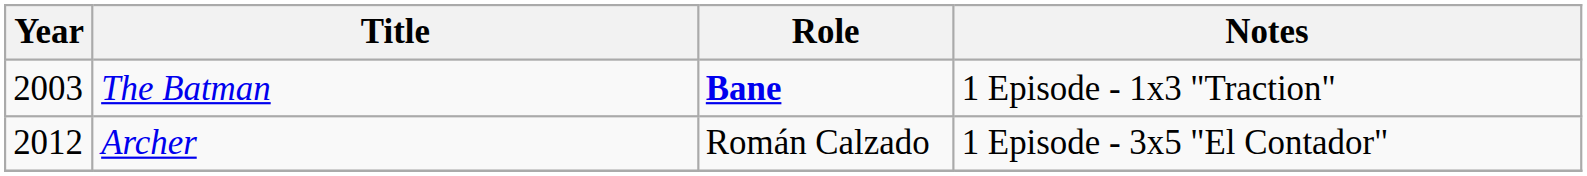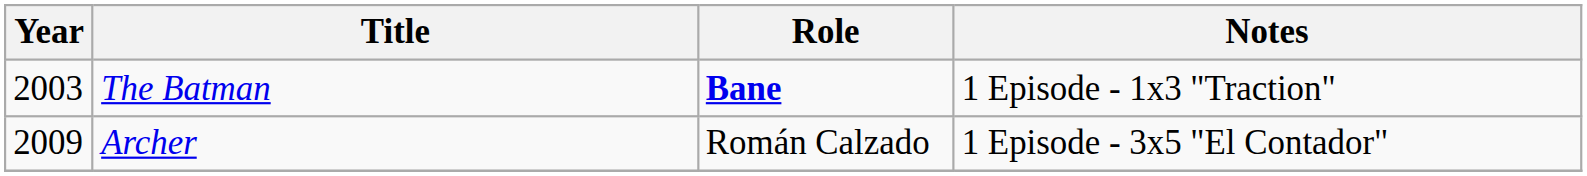 <table class="wikitable" style="margin-right: 0;">
 <tr>
 <th style="width:33px;">Year</th>
 <th style="width:270px;">Title</th>
 <th style="width:110px;">Role</th>
 <th style="width:280px;">Notes</th>
 </tr>
 <tr>
 <td>2003</td>
 <td><em><a href='#'>The Batman</a></em></td>
 <td><strong><a href='#'>Bane</a></strong></td>
 <td>1 Episode - 1x3 "Traction"</td>
 </tr>
 <tr>
-<td>2012</td>
+<td>2009</td>
 <td><em><a href='#'>Archer</a></em></td>
 <td>Román Calzado</td>
 <td>1 Episode - 3x5 "El Contador"</td>
 </tr>
 <tr>
 </tr>
 </table>
